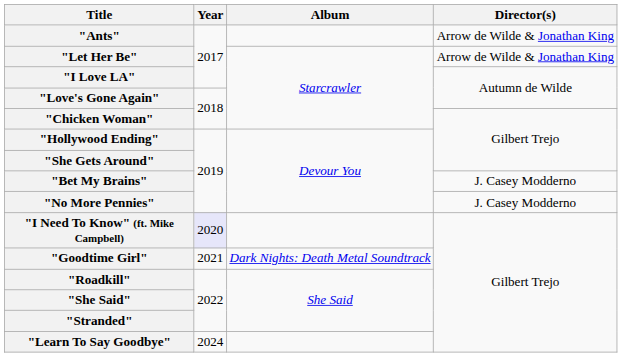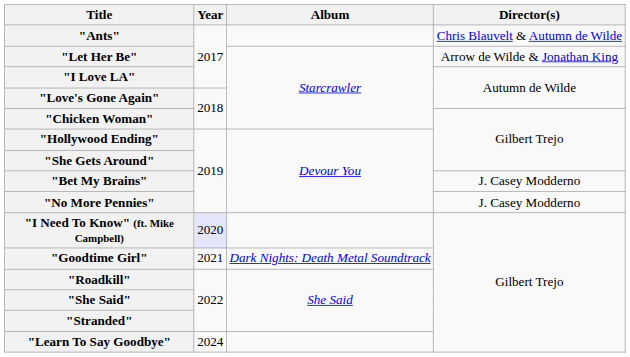 <table class="wikitable plainrowheaders" style="text-align:center;">
 <tr>
 <th scope="col" style="width:14em;">Title</th>
 <th scope="col">Year</th>
 <th scope="col">Album</th>
 <th scope="col">Director(s)</th>
 </tr>
 <tr>
 <th scope="row">"Ants"</th>
 <td rowspan="3">2017</td>
 <td><em></em></td>
-<td>Arrow de Wilde & <a href='#'>Jonathan King</a></td>
+<td><a href='#'>Chris Blauvelt</a> & <a href='#'>Autumn de Wilde</a></td>
 </tr>
 <tr>
 <th scope="row">"Let Her Be"</th>
 <td rowspan="4"><em><a href='#'>Starcrawler</a></em></td>
 <td>Arrow de Wilde & <a href='#'>Jonathan King</a></td>
 </tr>
 <tr>
 <th scope="row">"I Love LA"</th>
 <td rowspan="2">Autumn de Wilde</td>
 </tr>
 <tr>
 <th scope="row">"Love's Gone Again"</th>
 <td rowspan="2">2018</td>
 </tr>
 <tr>
 <th scope="row">"Chicken Woman"</th>
 <td rowspan="3">Gilbert Trejo</td>
 </tr>
 <tr>
 <th scope="row">"Hollywood Ending"</th>
 <td rowspan="4">2019</td>
 <td rowspan="4"><em><a href='#'>Devour You</a></em></td>
 </tr>
 <tr>
 <th scope="row">"She Gets Around"</th>
 </tr>
 <tr>
 <th scope="row">"Bet My Brains"</th>
 <td>J. Casey Modderno</td>
 </tr>
 <tr>
 <th scope="row">"No More Pennies"</th>
 <td>J. Casey Modderno</td>
 </tr>
 <tr>
 <th scope="row">"I Need To Know" <small>(ft. Mike Campbell)</small></th>
 <td style="background: lavender;">2020</td>
 <td><em></em></td>
 <td rowspan="6">Gilbert Trejo</td>
 </tr>
 <tr>
 <th scope="row">"Goodtime Girl"</th>
 <td>2021</td>
 <td><em><a href='#'>Dark Nights: Death Metal Soundtrack</a></em></td>
 </tr>
 <tr>
 <th scope="row">"Roadkill"</th>
 <td rowspan="3">2022</td>
 <td rowspan="3"><em><a href='#'> She Said</a></em></td>
 </tr>
 <tr>
 <th scope="row">"She Said"</th>
 </tr>
 <tr>
 <th scope="row">"Stranded"</th>
 </tr>
 <tr>
 <th scope="row">"Learn To Say Goodbye"</th>
 <td>2024</td>
 <td><em></em></td>
 </tr>
 </table>
